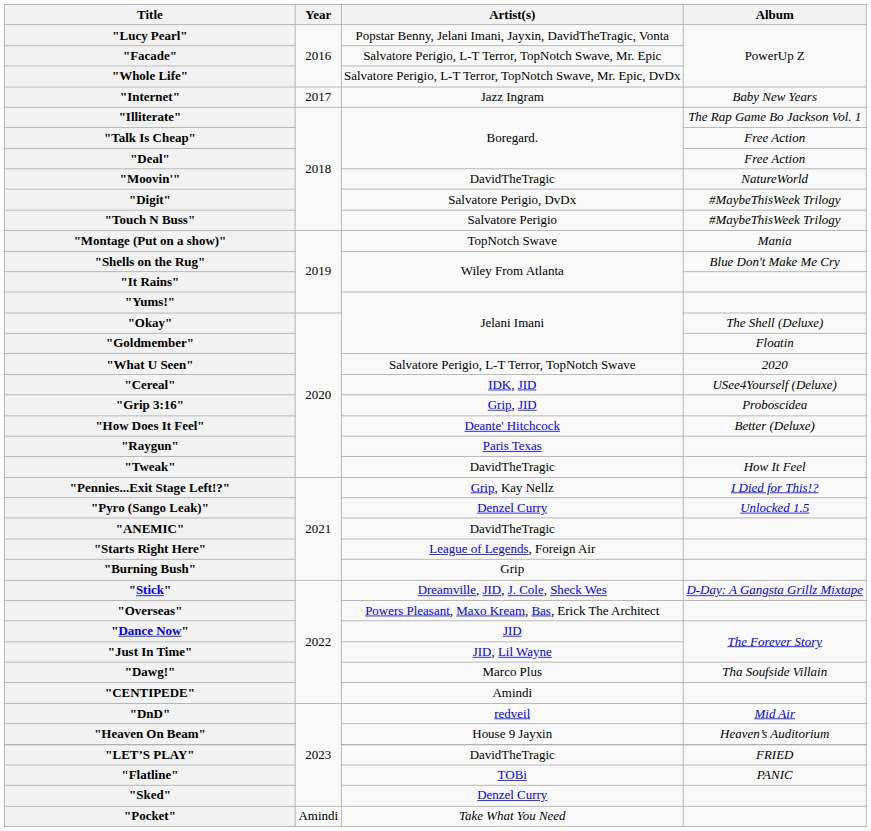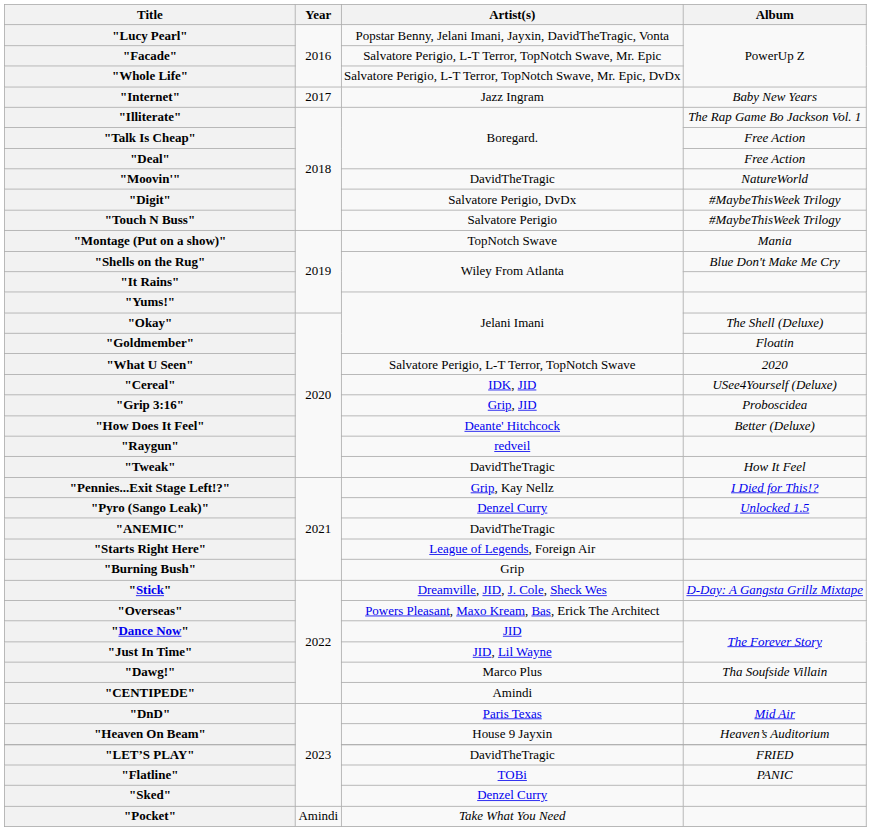 <table class="wikitable plainrowheaders" style="text-align:center;">
 <tr>
 <th scope="col" style="width:22em;">Title</th>
 <th scope="col">Year</th>
 <th scope="col">Artist(s)</th>
 <th scope="col">Album</th>
 </tr>
 <tr>
 <th scope="row">"Lucy Pearl"</th>
 <td rowspan="3">2016</td>
 <td>Popstar Benny, Jelani Imani, Jayxin, DavidTheTragic, Vonta</td>
 <td rowspan="3">PowerUp Z</td>
 </tr>
 <tr>
 <th scope="row">"Facade"</th>
 <td>Salvatore Perigio, L-T Terror, TopNotch Swave, Mr. Epic</td>
 </tr>
 <tr>
 <th scope="row">"Whole Life"</th>
 <td>Salvatore Perigio, L-T Terror, TopNotch Swave, Mr. Epic, DvDx</td>
 </tr>
 <tr>
 <th scope="row">"Internet"</th>
 <td>2017</td>
 <td>Jazz Ingram</td>
 <td><em>Baby New Years</em></td>
 </tr>
 <tr>
 <th scope="row">"Illiterate"</th>
 <td rowspan="6">2018</td>
 <td rowspan="3">Boregard.</td>
 <td><em>The Rap Game Bo Jackson Vol. 1</em></td>
 </tr>
 <tr>
 <th scope="row">"Talk Is Cheap"</th>
 <td><em>Free Action</em></td>
 </tr>
 <tr>
 <th scope="row">"Deal"</th>
 <td><em>Free Action</em></td>
 </tr>
 <tr>
 <th scope="row">"Moovin'"</th>
 <td>DavidTheTragic</td>
 <td><em>NatureWorld</em></td>
 </tr>
 <tr>
 <th scope="row">"Digit"</th>
 <td>Salvatore Perigio, DvDx</td>
 <td><em>#MaybeThisWeek Trilogy</em></td>
 </tr>
 <tr>
 <th scope="row">"Touch N Buss"</th>
 <td>Salvatore Perigio</td>
 <td><em>#MaybeThisWeek Trilogy</em></td>
 </tr>
 <tr>
 <th scope="row">"Montage (Put on a show)"</th>
 <td rowspan="4">2019</td>
 <td rowspan="1">TopNotch Swave</td>
 <td><em>Mania</em></td>
 </tr>
 <tr>
 <th scope="row">"Shells on the Rug"</th>
 <td rowspan="2">Wiley From Atlanta</td>
 <td><em>Blue Don't Make Me Cry</em></td>
 </tr>
 <tr>
 <th scope="row">"It Rains"</th>
 <td></td>
 </tr>
 <tr>
 <th scope="row">"Yums!"</th>
 <td rowspan="3">Jelani Imani</td>
 <td></td>
 </tr>
 <tr>
 <th scope="row">"Okay"</th>
 <td rowspan="8">2020</td>
 <td><em>The Shell (Deluxe)</em></td>
 </tr>
 <tr>
 <th scope="row">"Goldmember"</th>
 <td><em>Floatin</em></td>
 </tr>
 <tr>
 <th scope="row">"What U Seen"</th>
 <td>Salvatore Perigio, L-T Terror, TopNotch Swave</td>
 <td><em>2020</em></td>
 </tr>
 <tr>
 <th scope="row">"Cereal"</th>
 <td><a href='#'>IDK</a>, <a href='#'>JID</a></td>
 <td><em>USee4Yourself (Deluxe)</em></td>
 </tr>
 <tr>
 <th scope="row">"Grip 3:16"</th>
 <td><a href='#'>Grip</a>, <a href='#'>JID</a></td>
 <td><em>Proboscidea</em></td>
 </tr>
 <tr>
 <th scope="row">"How Does It Feel"</th>
 <td><a href='#'>Deante' Hitchcock</a></td>
 <td><em>Better (Deluxe)</em></td>
 </tr>
 <tr>
 <th scope="row">"Raygun"</th>
-<td><a href='#'>Paris Texas</a></td>
+<td><a href='#'>redveil</a></td>
 <td></td>
 </tr>
 <tr>
 <th scope="row">"Tweak"</th>
 <td>DavidTheTragic</td>
 <td><em>How It Feel</em></td>
 </tr>
 <tr>
 <th scope="row">"Pennies...Exit Stage Left!?"</th>
 <td rowspan="5">2021</td>
 <td><a href='#'>Grip</a>, Kay Nellz</td>
 <td><em><a href='#'>I Died for This!?</a></em></td>
 </tr>
 <tr>
 <th scope="row">"Pyro (Sango Leak)"</th>
 <td><a href='#'>Denzel Curry</a></td>
 <td><em><a href='#'>Unlocked 1.5</a></em></td>
 </tr>
 <tr>
 <th scope="row">"ANEMIC"</th>
 <td>DavidTheTragic</td>
 <td></td>
 </tr>
 <tr>
 <th scope="row">"Starts Right Here"</th>
 <td><a href='#'>League of Legends</a>, Foreign Air</td>
 <td></td>
 </tr>
 <tr>
 <th scope="row">"Burning Bush"</th>
 <td>Grip</td>
 <td></td>
 </tr>
 <tr>
 <th scope="row">"<a href='#'>Stick</a>"</th>
 <td rowspan="6">2022</td>
 <td><a href='#'>Dreamville</a>, <a href='#'>JID</a>, <a href='#'>J. Cole</a>, <a href='#'>Sheck Wes</a></td>
 <td><em><a href='#'>D-Day: A Gangsta Grillz Mixtape</a></em></td>
 </tr>
 <tr>
 <th scope="row">"Overseas"</th>
 <td><a href='#'>Powers Pleasant</a>, <a href='#'>Maxo Kream</a>, <a href='#'>Bas</a>, Erick The Architect</td>
 <td></td>
 </tr>
 <tr>
 <th scope="row">"<a href='#'>Dance Now</a>"</th>
 <td><a href='#'>JID</a></td>
 <td rowspan="2"><em><a href='#'>The Forever Story</a></em></td>
 </tr>
 <tr>
 <th scope="row">"Just In Time"</th>
 <td><a href='#'>JID</a>, <a href='#'>Lil Wayne</a></td>
 </tr>
 <tr>
 <th scope="row">"Dawg!"</th>
 <td>Marco Plus</td>
 <td><em>Tha Soufside Villain</em></td>
 </tr>
 <tr>
 <th scope="row">"CENTIPEDE"</th>
 <td>Amindi</td>
 <td></td>
 </tr>
 <tr>
 <th scope="row">"DnD"</th>
 <td rowspan="6">2023</td>
-<td><a href='#'>redveil</a></td>
+<td><a href='#'>Paris Texas</a></td>
 <td><em><a href='#'>Mid Air</a></em></td>
 </tr>
 <tr>
 <th scope="row">"Heaven On Beam"</th>
 <td>House 9 Jayxin</td>
 <td><em>Heaven’s Auditorium</em></td>
 </tr>
 <tr>
 </tr>
 <tr>
 <th scope="row">"LET’S PLAY"</th>
 <td>DavidTheTragic</td>
 <td><em>FRIED</em></td>
 </tr>
 <tr>
 <th scope="row">"Flatline"</th>
 <td><a href='#'>TOBi</a></td>
 <td><em>PANIC</em></td>
 </tr>
 <tr>
 <th scope="row">"Sked"</th>
 <td><a href='#'>Denzel Curry</a></td>
 <td></td>
 </tr>
 <tr>
 <th scope="row">"Pocket"</th>
 <td>Amindi</td>
 <td><em>Take What You Need</em></td>
 </tr>
 </table>
